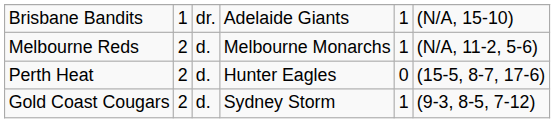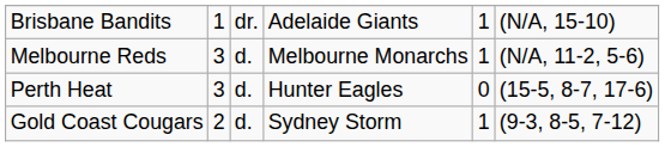 <table class="wikitable">
 <tr>
 </tr>
 <tr>
 <td>Brisbane Bandits</td>
 <td>1</td>
 <td>dr.</td>
 <td>Adelaide Giants</td>
 <td>1</td>
 <td>(N/A, 15-10)</td>
 </tr>
 <tr>
 <td>Melbourne Reds</td>
-<td>2</td>
+<td>3</td>
 <td>d.</td>
 <td>Melbourne Monarchs</td>
 <td>1</td>
 <td>(N/A, 11-2, 5-6)</td>
 </tr>
 <tr>
 <td>Perth Heat</td>
-<td>2</td>
+<td>3</td>
 <td>d.</td>
 <td>Hunter Eagles</td>
 <td>0</td>
 <td>(15-5, 8-7, 17-6)</td>
 </tr>
 <tr>
 <td>Gold Coast Cougars</td>
 <td>2</td>
 <td>d.</td>
 <td>Sydney Storm</td>
 <td>1</td>
 <td>(9-3, 8-5, 7-12)</td>
 </tr>
 </table>
